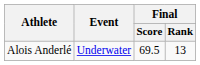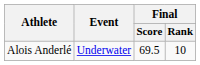 <table class=wikitable style=font-size:90%;text-align:center>
 <tr>
 <th rowspan=2>Athlete</th>
 <th rowspan=2>Event</th>
 <th colspan=2>Final</th>
 </tr>
 <tr style=font-size:95%>
 <th>Score</th>
 <th>Rank</th>
 </tr>
 <tr>
 <td align=left>Alois Anderlé</td>
 <td align=left><a href='#'>Underwater</a></td>
 <td>69.5</td>
-<td>13</td>
+<td>10</td>
 </tr>
 </table>
